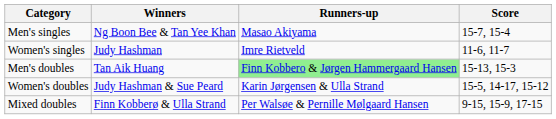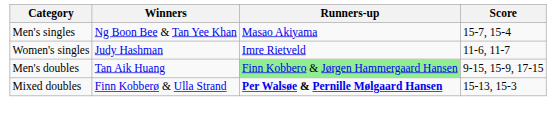 <table class=wikitable style="margin:auto;">
 <tr>
 <th>Category</th>
 <th>Winners</th>
 <th>Runners-up</th>
 <th>Score</th>
 </tr>
 <tr>
 <td>Men's singles</td>
 <td> <a href='#'>Ng Boon Bee</a> & <a href='#'>Tan Yee Khan</a></td>
 <td> <a href='#'>Masao Akiyama</a></td>
 <td>15-7, 15-4</td>
 </tr>
 <tr>
 <td>Women's singles</td>
 <td> <a href='#'>Judy Hashman</a></td>
 <td> <a href='#'>Imre Rietveld</a></td>
 <td>11-6, 11-7</td>
 </tr>
 <tr>
 <td>Men's doubles</td>
 <td> <a href='#'>Tan Aik Huang</a></td>
 <td style="background: lightgreen;"> <a href='#'>Finn Kobbero</a> & <a href='#'>Jørgen Hammergaard Hansen</a></td>
-<td>15-13, 15-3</td>
-</tr>
-<tr>
-<td>Women's doubles</td>
-<td> <a href='#'>Judy Hashman</a> &  <a href='#'>Sue Peard</a></td>
-<td> <a href='#'>Karin Jørgensen</a> & <a href='#'>Ulla Strand</a></td>
-<td>15-5, 14-17, 15-12</td>
+<td>9-15, 15-9, 17-15</td>
 </tr>
 <tr>
 <td>Mixed doubles</td>
 <td> <a href='#'>Finn Kobberø</a> & <a href='#'>Ulla Strand</a></td>
-<td> <a href='#'>Per Walsøe</a> & <a href='#'>Pernille Mølgaard Hansen</a></td>
-<td>9-15, 15-9, 17-15</td>
+<td><strong> <a href='#'>Per Walsøe</a> & <a href='#'>Pernille Mølgaard Hansen</a></strong></td>
+<td>15-13, 15-3</td>
 </tr>
 </table>
